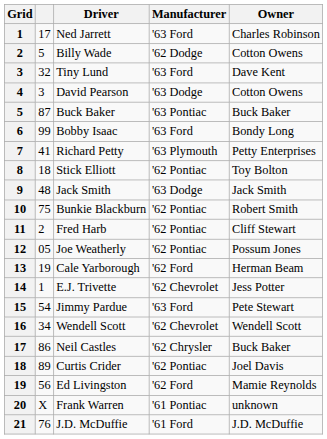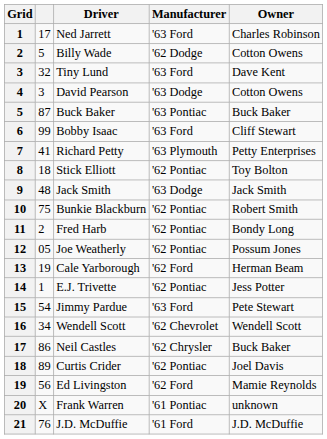 <table class="wikitable">
 <tr>
 <th>Grid</th>
 <th></th>
 <th>Driver</th>
 <th>Manufacturer</th>
 <th>Owner</th>
 </tr>
 <tr>
 <th>1</th>
 <td>17</td>
 <td>Ned Jarrett</td>
 <td>'63 Ford</td>
 <td>Charles Robinson</td>
 </tr>
 <tr>
 <th>2</th>
 <td>5</td>
 <td>Billy Wade</td>
 <td>'62 Dodge</td>
 <td>Cotton Owens</td>
 </tr>
 <tr>
 <th>3</th>
 <td>32</td>
 <td>Tiny Lund</td>
 <td>'63 Ford</td>
 <td>Dave Kent</td>
 </tr>
 <tr>
 <th>4</th>
 <td>3</td>
 <td>David Pearson</td>
 <td>'63 Dodge</td>
 <td>Cotton Owens</td>
 </tr>
 <tr>
 <th>5</th>
 <td>87</td>
 <td>Buck Baker</td>
 <td>'63 Pontiac</td>
 <td>Buck Baker</td>
 </tr>
 <tr>
 <th>6</th>
 <td>99</td>
 <td>Bobby Isaac</td>
 <td>'63 Ford</td>
-<td>Bondy Long</td>
+<td>Cliff Stewart</td>
 </tr>
 <tr>
 <th>7</th>
 <td>41</td>
 <td>Richard Petty</td>
 <td>'63 Plymouth</td>
 <td>Petty Enterprises</td>
 </tr>
 <tr>
 <th>8</th>
 <td>18</td>
 <td>Stick Elliott</td>
 <td>'62 Pontiac</td>
 <td>Toy Bolton</td>
 </tr>
 <tr>
 <th>9</th>
 <td>48</td>
 <td>Jack Smith</td>
 <td>'63 Dodge</td>
 <td>Jack Smith</td>
 </tr>
 <tr>
 <th>10</th>
 <td>75</td>
 <td>Bunkie Blackburn</td>
 <td>'62 Pontiac</td>
 <td>Robert Smith</td>
 </tr>
 <tr>
 <th>11</th>
 <td>2</td>
 <td>Fred Harb</td>
 <td>'62 Pontiac</td>
-<td>Cliff Stewart</td>
+<td>Bondy Long</td>
 </tr>
 <tr>
 <th>12</th>
 <td>05</td>
 <td>Joe Weatherly</td>
 <td>'62 Pontiac</td>
 <td>Possum Jones</td>
 </tr>
 <tr>
 <th>13</th>
 <td>19</td>
 <td>Cale Yarborough</td>
 <td>'62 Ford</td>
 <td>Herman Beam</td>
 </tr>
 <tr>
 <th>14</th>
 <td>1</td>
 <td>E.J. Trivette</td>
-<td>'62 Chevrolet</td>
+<td>'62 Pontiac</td>
 <td>Jess Potter</td>
 </tr>
 <tr>
 <th>15</th>
 <td>54</td>
 <td>Jimmy Pardue</td>
 <td>'63 Ford</td>
 <td>Pete Stewart</td>
 </tr>
 <tr>
 <th>16</th>
 <td>34</td>
 <td>Wendell Scott</td>
 <td>'62 Chevrolet</td>
 <td>Wendell Scott</td>
 </tr>
 <tr>
 <th>17</th>
 <td>86</td>
 <td>Neil Castles</td>
 <td>'62 Chrysler</td>
 <td>Buck Baker</td>
 </tr>
 <tr>
 <th>18</th>
 <td>89</td>
 <td>Curtis Crider</td>
 <td>'62 Pontiac</td>
 <td>Joel Davis</td>
 </tr>
 <tr>
 <th>19</th>
 <td>56</td>
 <td>Ed Livingston</td>
 <td>'62 Ford</td>
 <td>Mamie Reynolds</td>
 </tr>
 <tr>
 <th>20</th>
 <td>X</td>
 <td>Frank Warren</td>
 <td>'61 Pontiac</td>
 <td>unknown</td>
 </tr>
 <tr>
 <th>21</th>
 <td>76</td>
 <td>J.D. McDuffie</td>
 <td>'61 Ford</td>
 <td>J.D. McDuffie</td>
 </tr>
 </table>
